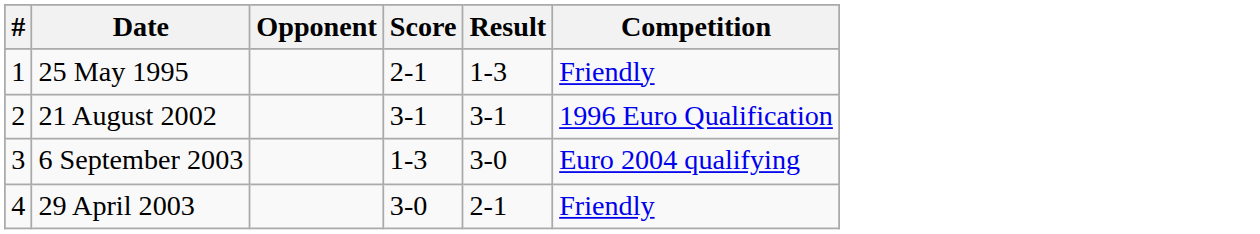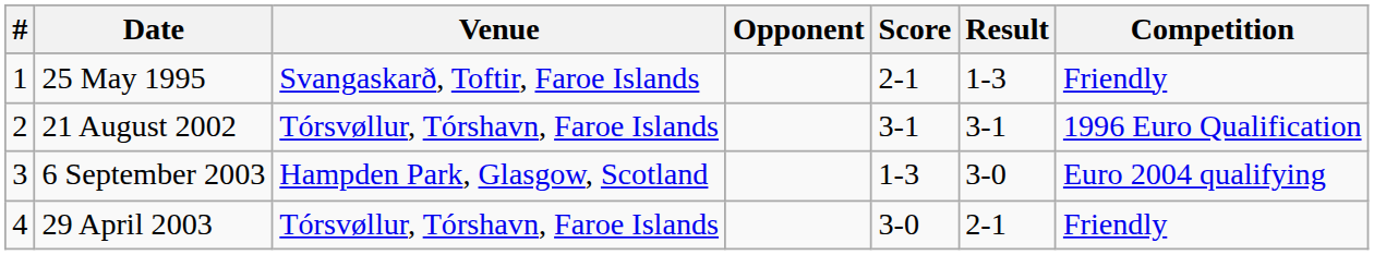 <table class="wikitable">
 <tr>
 <th>#</th>
 <th>Date</th>
+<th>Venue</th>
 <th>Opponent</th>
 <th>Score</th>
 <th>Result</th>
 <th>Competition</th>
 </tr>
 <tr>
 <td>1</td>
 <td>25 May 1995</td>
+<td><a href='#'>Svangaskarð</a>, <a href='#'>Toftir</a>, <a href='#'>Faroe Islands</a></td>
 <td></td>
 <td>2-1</td>
 <td>1-3</td>
 <td><a href='#'>Friendly</a></td>
 </tr>
 <tr>
 <td>2</td>
 <td>21 August 2002</td>
+<td><a href='#'>Tórsvøllur</a>, <a href='#'>Tórshavn</a>, <a href='#'>Faroe Islands</a></td>
 <td></td>
 <td>3-1</td>
 <td>3-1</td>
 <td><a href='#'>1996 Euro Qualification</a></td>
 </tr>
 <tr>
 <td>3</td>
 <td>6 September 2003</td>
+<td><a href='#'>Hampden Park</a>, <a href='#'>Glasgow</a>, <a href='#'>Scotland</a></td>
 <td></td>
 <td>1-3</td>
 <td>3-0</td>
 <td><a href='#'>Euro 2004 qualifying</a></td>
 </tr>
 <tr>
 <td>4</td>
 <td>29 April 2003</td>
+<td><a href='#'>Tórsvøllur</a>, <a href='#'>Tórshavn</a>, <a href='#'>Faroe Islands</a></td>
 <td></td>
 <td>3-0</td>
 <td>2-1</td>
 <td><a href='#'>Friendly</a></td>
 </tr>
 </table>
